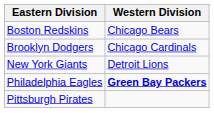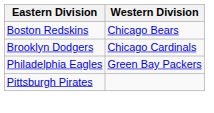 <table class="wikitable">
 <tr>
 <th><strong>Eastern Division</strong></th>
 <th><strong>Western Division</strong></th>
 </tr>
 <tr>
 <td><a href='#'>Boston Redskins</a></td>
 <td><a href='#'>Chicago Bears</a></td>
 </tr>
 <tr>
 <td><a href='#'>Brooklyn Dodgers</a></td>
 <td><a href='#'>Chicago Cardinals</a></td>
 </tr>
 <tr>
-<td><a href='#'>New York Giants</a></td>
-<td><a href='#'>Detroit Lions</a></td>
-</tr>
-<tr>
 <td><a href='#'>Philadelphia Eagles</a></td>
-<td><strong><a href='#'>Green Bay Packers</a></strong></td>
+<td><a href='#'>Green Bay Packers</a></td>
 </tr>
 <tr>
 <td><a href='#'>Pittsburgh Pirates</a></td>
 <td></td>
 </tr>
 </table>
